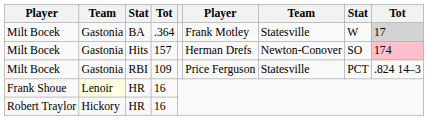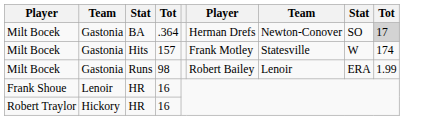 <table class="wikitable">
 <tr>
 <th>Player</th>
 <th>Team</th>
 <th>Stat</th>
 <th>Tot</th>
 <th></th>
 <th>Player</th>
 <th>Team</th>
 <th>Stat</th>
 <th>Tot</th>
 </tr>
 <tr>
 <td>Milt Bocek</td>
 <td>Gastonia</td>
 <td>BA</td>
 <td>.364</td>
 <td></td>
-<td>Frank Motley</td>
-<td>Statesville</td>
-<td>W</td>
+<td>Herman Drefs</td>
+<td>Newton-Conover</td>
+<td>SO</td>
 <td style="background: lightgrey;">17</td>
 </tr>
 <tr>
 <td>Milt Bocek</td>
 <td>Gastonia</td>
 <td>Hits</td>
 <td>157</td>
 <td></td>
-<td>Herman Drefs</td>
-<td>Newton-Conover</td>
-<td>SO</td>
-<td style="background: pink;">174</td>
+<td>Frank Motley</td>
+<td>Statesville</td>
+<td>W</td>
+<td>174</td>
 </tr>
 <tr>
 <td>Milt Bocek</td>
 <td>Gastonia</td>
-<td>RBI</td>
-<td>109</td>
+<td>Runs</td>
+<td>98</td>
 <td></td>
-<td>Price Ferguson</td>
-<td>Statesville</td>
-<td>PCT</td>
-<td>.824 14–3</td>
+<td>Robert Bailey</td>
+<td>Lenoir</td>
+<td>ERA</td>
+<td>1.99</td>
 </tr>
 <tr>
 <td>Frank Shoue</td>
-<td style="background: lightyellow;">Lenoir</td>
+<td>Lenoir</td>
 <td>HR</td>
 <td>16</td>
 </tr>
 <tr>
 <td>Robert Traylor</td>
 <td>Hickory</td>
 <td>HR</td>
 <td>16 </td>
 </tr>
 </table>
